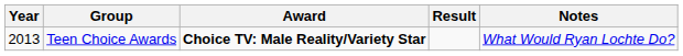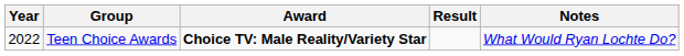 <table class="wikitable">
 <tr>
 <th>Year</th>
 <th>Group</th>
 <th>Award</th>
 <th>Result</th>
 <th>Notes</th>
 </tr>
 <tr>
-<td>2013</td>
+<td>2022</td>
 <td><a href='#'>Teen Choice Awards</a></td>
 <td><strong>Choice TV: Male Reality/Variety Star</strong></td>
 <td></td>
 <td><em><a href='#'>What Would Ryan Lochte Do?</a></em></td>
 </tr>
 </table>
